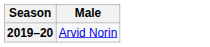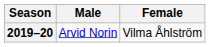 <table class="wikitable">
 <tr>
 <th scope="col">Season</th>
 <th scope="col">Male</th>
+<th scope="col">Female</th>
 </tr>
 <tr>
 <th scope="row">2019–20</th>
 <td><a href='#'>Arvid Norin</a></td>
+<td>Vilma Åhlström</td>
 </tr>
 </table>
